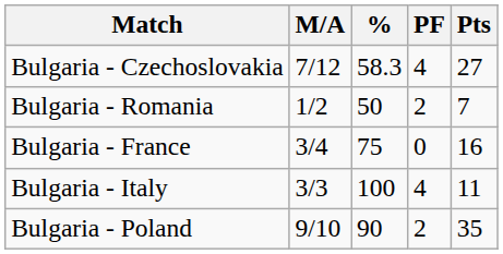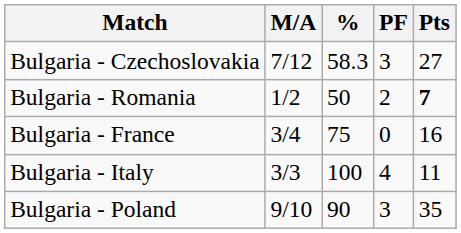 <table class="wikitable">
 <tr>
 <th>Match</th>
 <th>M/A</th>
 <th>%</th>
 <th>PF</th>
 <th>Pts</th>
 </tr>
 <tr>
 <td> Bulgaria -  Czechoslovakia</td>
 <td>7/12</td>
 <td>58.3</td>
-<td>4</td>
+<td>3</td>
 <td>27</td>
 </tr>
 <tr>
 <td> Bulgaria -  Romania</td>
 <td>1/2</td>
 <td>50</td>
 <td>2</td>
-<td>7</td>
+<td><strong>7</strong></td>
 </tr>
 <tr>
 <td> Bulgaria -  France</td>
 <td>3/4</td>
 <td>75</td>
 <td>0</td>
 <td>16</td>
 </tr>
 <tr>
 <td> Bulgaria -  Italy</td>
 <td>3/3</td>
 <td>100</td>
 <td>4</td>
 <td>11</td>
 </tr>
 <tr>
 <td> Bulgaria -  Poland</td>
 <td>9/10</td>
 <td>90</td>
-<td>2</td>
+<td>3</td>
 <td>35</td>
 </tr>
 </table>
